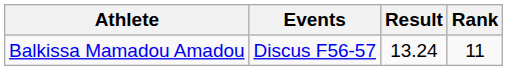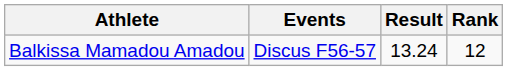 <table class=wikitable style="font-size:90%">
 <tr align=center>
 <th>Athlete</th>
 <th>Events</th>
 <th>Result</th>
 <th>Rank</th>
 </tr>
 <tr align=center>
 <td align=left><a href='#'>Balkissa Mamadou Amadou</a></td>
 <td align=left><a href='#'>Discus F56-57</a></td>
 <td>13.24</td>
-<td>11</td>
+<td>12</td>
 </tr>
 </table>
